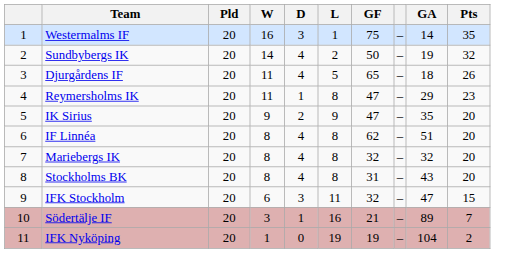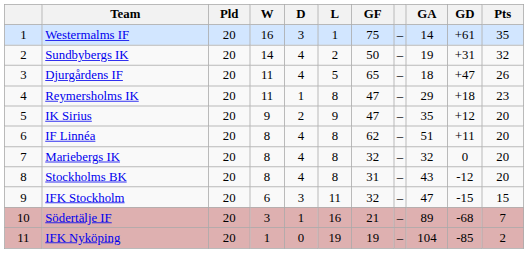 <table class="wikitable" style="text-align: center;">
 <tr>
 <th style="width: 40px;"></th>
 <th style="width: 200px;">Team</th>
 <th style="width: 45px;">Pld</th>
 <th style="width: 35px;">W</th>
 <th style="width: 35px;">D</th>
 <th style="width: 35px;">L</th>
 <th style="width: 45px;">GF</th>
 <th></th>
 <th style="width: 45px;">GA</th>
+<th style="width: 35px;">GD</th>
 <th style="width: 45px;">Pts</th>
 </tr>
 <tr style="background: #d2e6ff">
 <td>1</td>
 <td style="text-align: left;"><a href='#'>Westermalms IF</a></td>
 <td>20</td>
 <td>16</td>
 <td>3</td>
 <td>1</td>
 <td>75</td>
 <td>–</td>
 <td>14</td>
+<td>+61</td>
 <td>35</td>
 </tr>
 <tr>
 <td>2</td>
 <td style="text-align: left;"><a href='#'>Sundbybergs IK</a></td>
 <td>20</td>
 <td>14</td>
 <td>4</td>
 <td>2</td>
 <td>50</td>
 <td>–</td>
 <td>19</td>
+<td>+31</td>
 <td>32</td>
 </tr>
 <tr>
 <td>3</td>
 <td style="text-align: left;"><a href='#'>Djurgårdens IF</a></td>
 <td>20</td>
 <td>11</td>
 <td>4</td>
 <td>5</td>
 <td>65</td>
 <td>–</td>
 <td>18</td>
+<td>+47</td>
 <td>26</td>
 </tr>
 <tr>
 <td>4</td>
 <td style="text-align: left;"><a href='#'>Reymersholms IK</a></td>
 <td>20</td>
 <td>11</td>
 <td>1</td>
 <td>8</td>
 <td>47</td>
 <td>–</td>
 <td>29</td>
+<td>+18</td>
 <td>23</td>
 </tr>
 <tr>
 <td>5</td>
 <td style="text-align: left;"><a href='#'>IK Sirius</a></td>
 <td>20</td>
 <td>9</td>
 <td>2</td>
 <td>9</td>
 <td>47</td>
 <td>–</td>
 <td>35</td>
+<td>+12</td>
 <td>20</td>
 </tr>
 <tr>
 <td>6</td>
 <td style="text-align: left;"><a href='#'>IF Linnéa</a></td>
 <td>20</td>
 <td>8</td>
 <td>4</td>
 <td>8</td>
 <td>62</td>
 <td>–</td>
 <td>51</td>
+<td>+11</td>
 <td>20</td>
 </tr>
 <tr>
 <td>7</td>
 <td style="text-align: left;"><a href='#'>Mariebergs IK</a></td>
 <td>20</td>
 <td>8</td>
 <td>4</td>
 <td>8</td>
 <td>32</td>
 <td>–</td>
 <td>32</td>
+<td>0</td>
 <td>20</td>
 </tr>
 <tr>
 <td>8</td>
 <td style="text-align: left;"><a href='#'>Stockholms BK</a></td>
 <td>20</td>
 <td>8</td>
 <td>4</td>
 <td>8</td>
 <td>31</td>
 <td>–</td>
 <td>43</td>
+<td>-12</td>
 <td>20</td>
 </tr>
 <tr>
 <td>9</td>
 <td style="text-align: left;"><a href='#'>IFK Stockholm</a></td>
 <td>20</td>
 <td>6</td>
 <td>3</td>
 <td>11</td>
 <td>32</td>
 <td>–</td>
 <td>47</td>
+<td>-15</td>
 <td>15</td>
 </tr>
 <tr style="background: #deb0b0">
 <td>10</td>
 <td style="text-align: left;"><a href='#'>Södertälje IF</a></td>
 <td>20</td>
 <td>3</td>
 <td>1</td>
 <td>16</td>
 <td>21</td>
 <td>–</td>
 <td>89</td>
+<td>-68</td>
 <td>7</td>
 </tr>
 <tr style="background: #deb0b0">
 <td>11</td>
 <td style="text-align: left;"><a href='#'>IFK Nyköping</a></td>
 <td>20</td>
 <td>1</td>
 <td>0</td>
 <td>19</td>
 <td>19</td>
 <td>–</td>
 <td>104</td>
+<td>-85</td>
 <td>2</td>
 </tr>
 </table>
